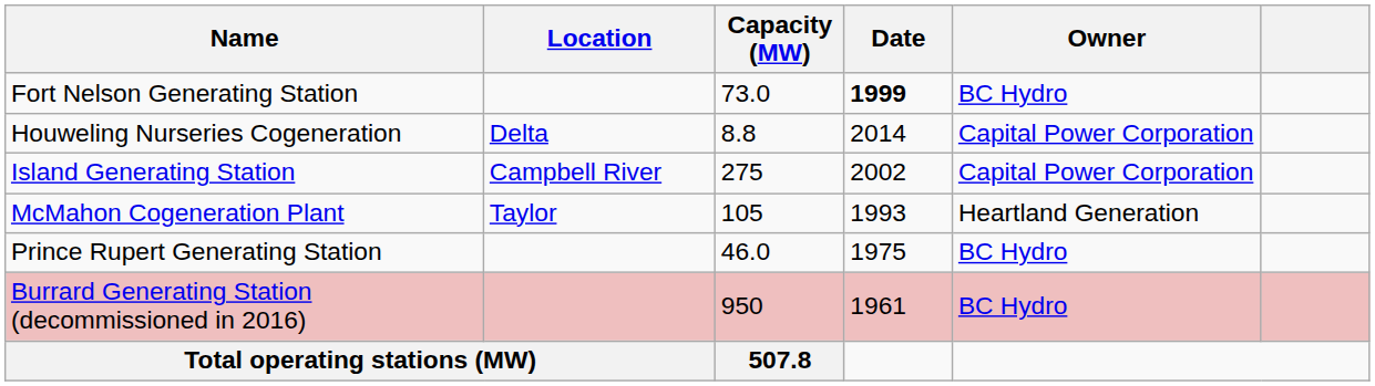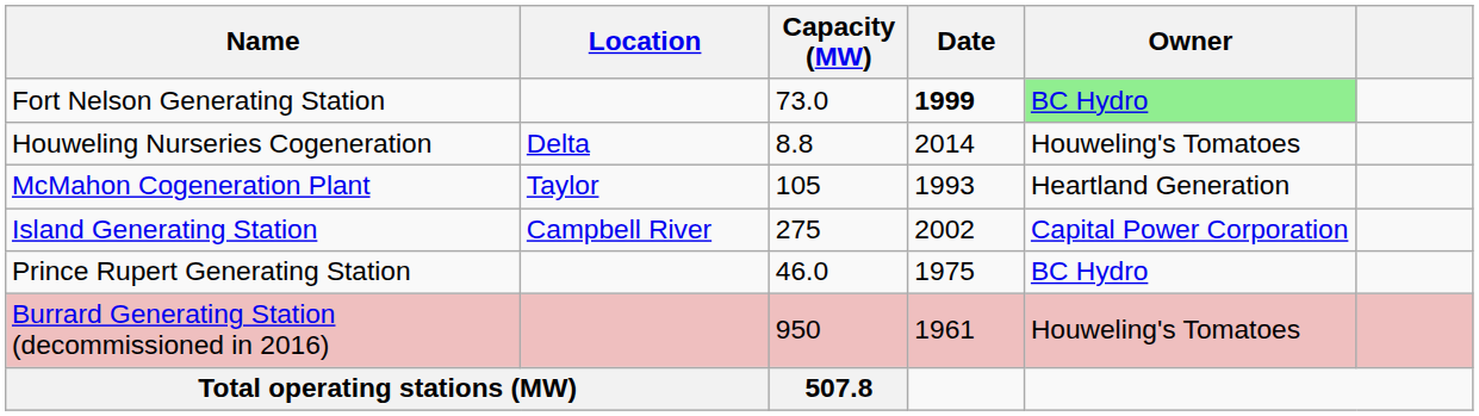 <table class="wikitable sortable">
 <tr>
 <th width="31%">Name</th>
 <th width="15%"><a href='#'>Location</a></th>
 <th width="7%" data-sort-type="number">Capacity (<a href='#'>MW</a>)</th>
 <th width="7%">Date</th>
 <th width="20%">Owner</th>
 <th width="7%"></th>
 </tr>
 <tr>
 <td>Fort Nelson Generating Station</td>
 <td></td>
 <td>73.0</td>
 <td><strong>1999</strong></td>
-<td><a href='#'>BC Hydro</a></td>
+<td style="background: lightgreen;"><a href='#'>BC Hydro</a></td>
 <td></td>
 </tr>
 <tr>
 <td>Houweling Nurseries Cogeneration</td>
 <td><a href='#'>Delta</a></td>
 <td>8.8</td>
 <td>2014</td>
-<td><a href='#'>Capital Power Corporation</a></td>
+<td>Houweling's Tomatoes</td>
+<td></td>
+</tr>
+<tr>
+<td><a href='#'>McMahon Cogeneration Plant</a></td>
+<td><a href='#'>Taylor</a></td>
+<td>105</td>
+<td>1993</td>
+<td>Heartland Generation</td>
 <td></td>
 </tr>
 <tr>
 <td><a href='#'>Island Generating Station</a></td>
 <td><a href='#'>Campbell River</a></td>
 <td>275</td>
 <td>2002</td>
 <td><a href='#'>Capital Power Corporation</a></td>
-<td></td>
-</tr>
-<tr>
-<td><a href='#'>McMahon Cogeneration Plant</a></td>
-<td><a href='#'>Taylor</a></td>
-<td>105</td>
-<td>1993</td>
-<td>Heartland Generation</td>
 <td></td>
 </tr>
 <tr>
 <td>Prince Rupert Generating Station</td>
 <td></td>
 <td>46.0</td>
 <td>1975</td>
 <td><a href='#'>BC Hydro</a></td>
 <td></td>
 </tr>
 <tr bgcolor="#EFBFBF">
 <td><a href='#'>Burrard Generating Station</a> (decommissioned in 2016)</td>
 <td></td>
 <td>950</td>
 <td>1961</td>
-<td><a href='#'>BC Hydro</a></td>
+<td>Houweling's Tomatoes</td>
 <td></td>
 </tr>
 <tr class="sortbottom">
 <th colspan=2>Total operating stations (MW)</th>
 <th>507.8</th>
 <td></td>
 </tr>
 </table>
